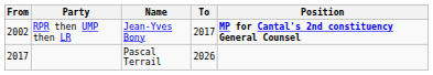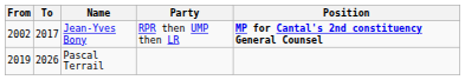 <table class="wikitable">
 <tr>
 <th>From</th>
+<th>To</th>
+<th>Name</th>
 <th>Party</th>
-<th>Name</th>
-<th>To</th>
 <th>Position</th>
 </tr>
 <tr>
 <td>2002</td>
+<td>2017</td>
+<td><a href='#'>Jean-Yves Bony</a></td>
 <td><a href='#'>RPR</a> then <a href='#'>UMP</a> then <a href='#'>LR</a></td>
-<td><a href='#'>Jean-Yves Bony</a></td>
-<td>2017</td>
 <td><strong><a href='#'>MP</a> for <a href='#'>Cantal's 2nd constituency</a> General Counsel</strong></td>
 </tr>
 <tr>
-<td>2017</td>
+<td>2019</td>
+<td>2026</td>
+<td>Pascal Terrail</td>
 <td></td>
-<td>Pascal Terrail</td>
-<td>2026</td>
 <td></td>
 </tr>
 </table>
